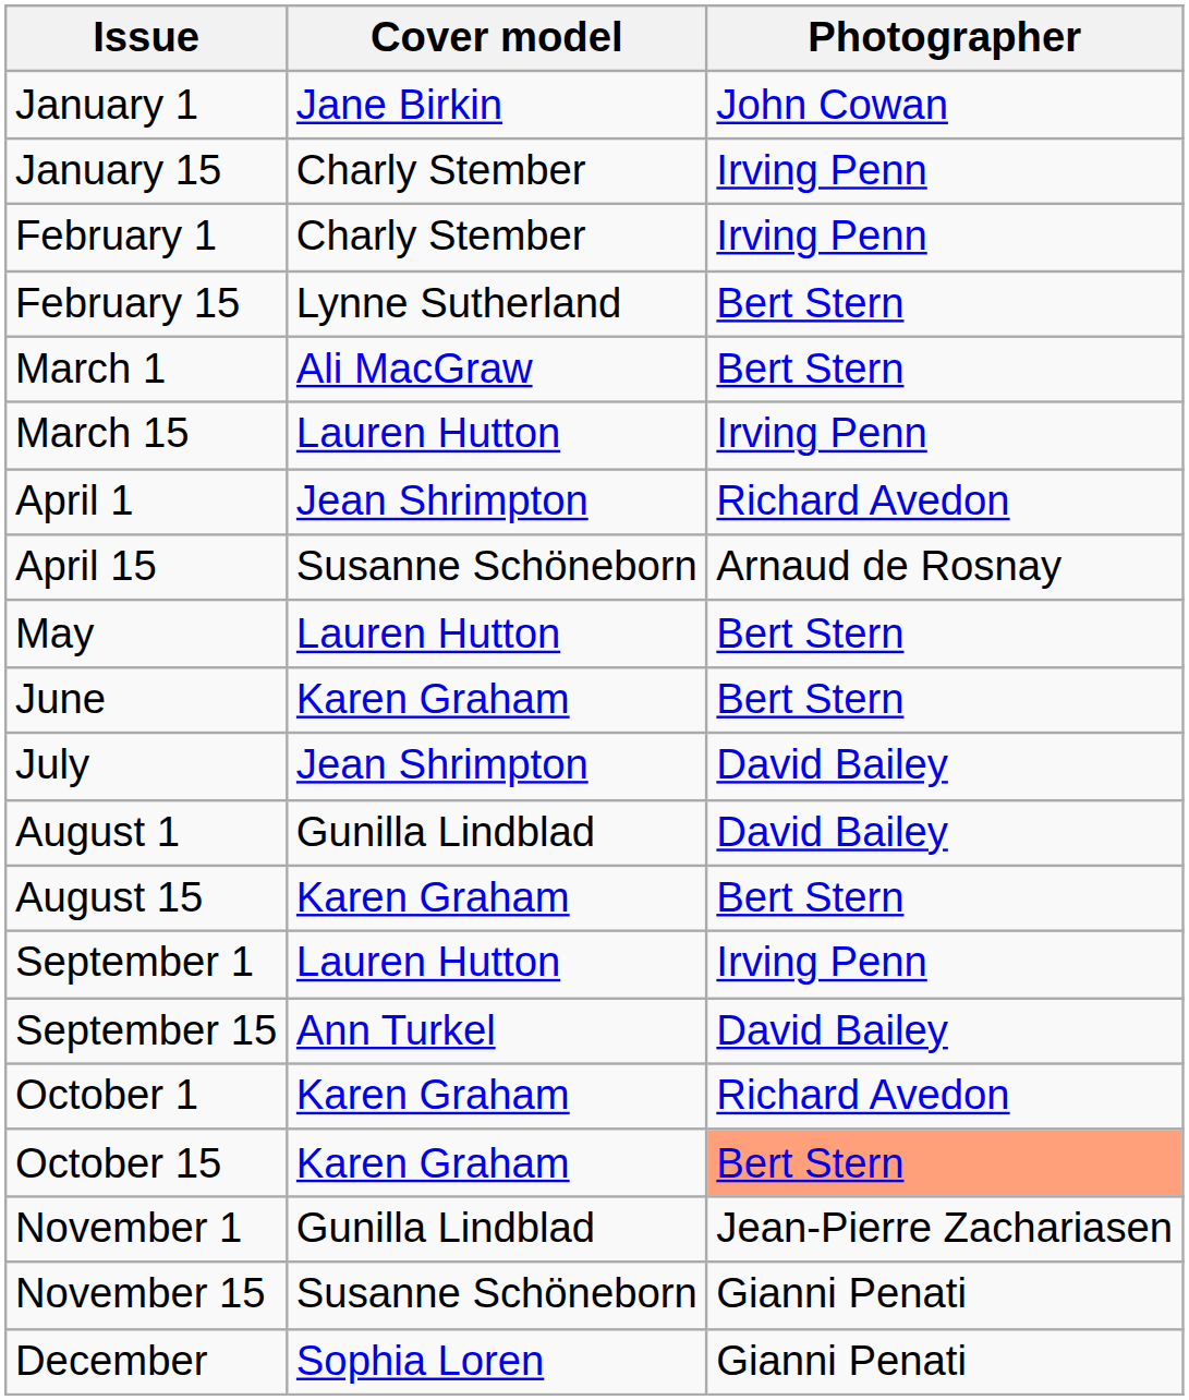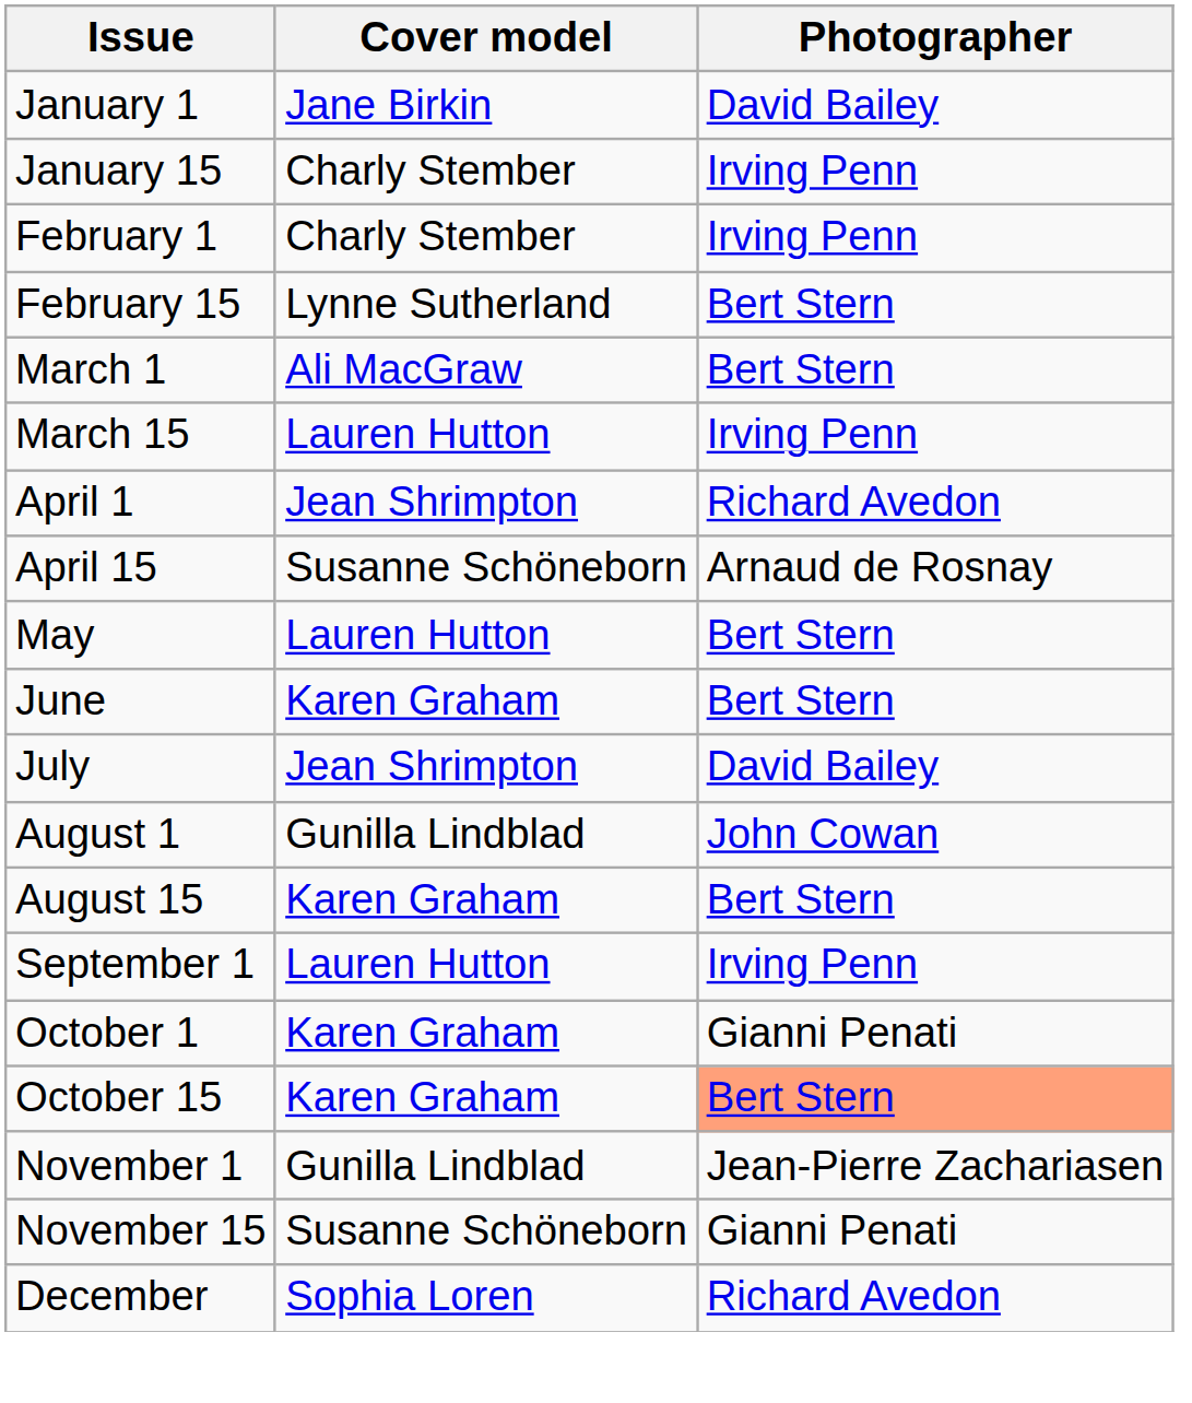 <table class="sortable wikitable">
 <tr>
 <th>Issue</th>
 <th>Cover model</th>
 <th>Photographer</th>
 </tr>
 <tr>
 <td>January 1</td>
 <td><a href='#'>Jane Birkin</a></td>
-<td><a href='#'>John Cowan</a></td>
+<td><a href='#'>David Bailey</a></td>
 </tr>
 <tr>
 <td>January 15</td>
 <td>Charly Stember</td>
 <td><a href='#'>Irving Penn</a></td>
 </tr>
 <tr>
 <td>February 1</td>
 <td>Charly Stember</td>
 <td><a href='#'>Irving Penn</a></td>
 </tr>
 <tr>
 <td>February 15</td>
 <td>Lynne Sutherland</td>
 <td><a href='#'>Bert Stern</a></td>
 </tr>
 <tr>
 <td>March 1</td>
 <td><a href='#'>Ali MacGraw</a></td>
 <td><a href='#'>Bert Stern</a></td>
 </tr>
 <tr>
 <td>March 15</td>
 <td><a href='#'>Lauren Hutton</a></td>
 <td><a href='#'>Irving Penn</a></td>
 </tr>
 <tr>
 <td>April 1</td>
 <td><a href='#'>Jean Shrimpton</a></td>
 <td><a href='#'>Richard Avedon</a></td>
 </tr>
 <tr>
 <td>April 15</td>
 <td>Susanne Schöneborn</td>
 <td>Arnaud de Rosnay</td>
 </tr>
 <tr>
 <td>May</td>
 <td><a href='#'>Lauren Hutton</a></td>
 <td><a href='#'>Bert Stern</a></td>
 </tr>
 <tr>
 <td>June</td>
 <td><a href='#'>Karen Graham</a></td>
 <td><a href='#'>Bert Stern</a></td>
 </tr>
 <tr>
 <td>July</td>
 <td><a href='#'>Jean Shrimpton</a></td>
 <td><a href='#'>David Bailey</a></td>
 </tr>
 <tr>
 <td>August 1</td>
 <td>Gunilla Lindblad</td>
-<td><a href='#'>David Bailey</a></td>
+<td><a href='#'>John Cowan</a></td>
 </tr>
 <tr>
 <td>August 15</td>
 <td><a href='#'>Karen Graham</a></td>
 <td><a href='#'>Bert Stern</a></td>
 </tr>
 <tr>
 <td>September 1</td>
 <td><a href='#'>Lauren Hutton</a></td>
 <td><a href='#'>Irving Penn</a></td>
 </tr>
 <tr>
-<td>September 15</td>
-<td><a href='#'>Ann Turkel</a></td>
-<td><a href='#'>David Bailey</a></td>
-</tr>
-<tr>
 <td>October 1</td>
 <td><a href='#'>Karen Graham</a></td>
-<td><a href='#'>Richard Avedon</a></td>
+<td>Gianni Penati</td>
 </tr>
 <tr>
 <td>October 15</td>
 <td><a href='#'>Karen Graham</a></td>
 <td style="background: lightsalmon;"><a href='#'>Bert Stern</a></td>
 </tr>
 <tr>
 <td>November 1</td>
 <td>Gunilla Lindblad</td>
 <td>Jean-Pierre Zachariasen</td>
 </tr>
 <tr>
 <td>November 15</td>
 <td>Susanne Schöneborn</td>
 <td>Gianni Penati</td>
 </tr>
 <tr>
 <td>December</td>
 <td><a href='#'>Sophia Loren</a></td>
-<td>Gianni Penati</td>
+<td><a href='#'>Richard Avedon</a></td>
 </tr>
 </table>
